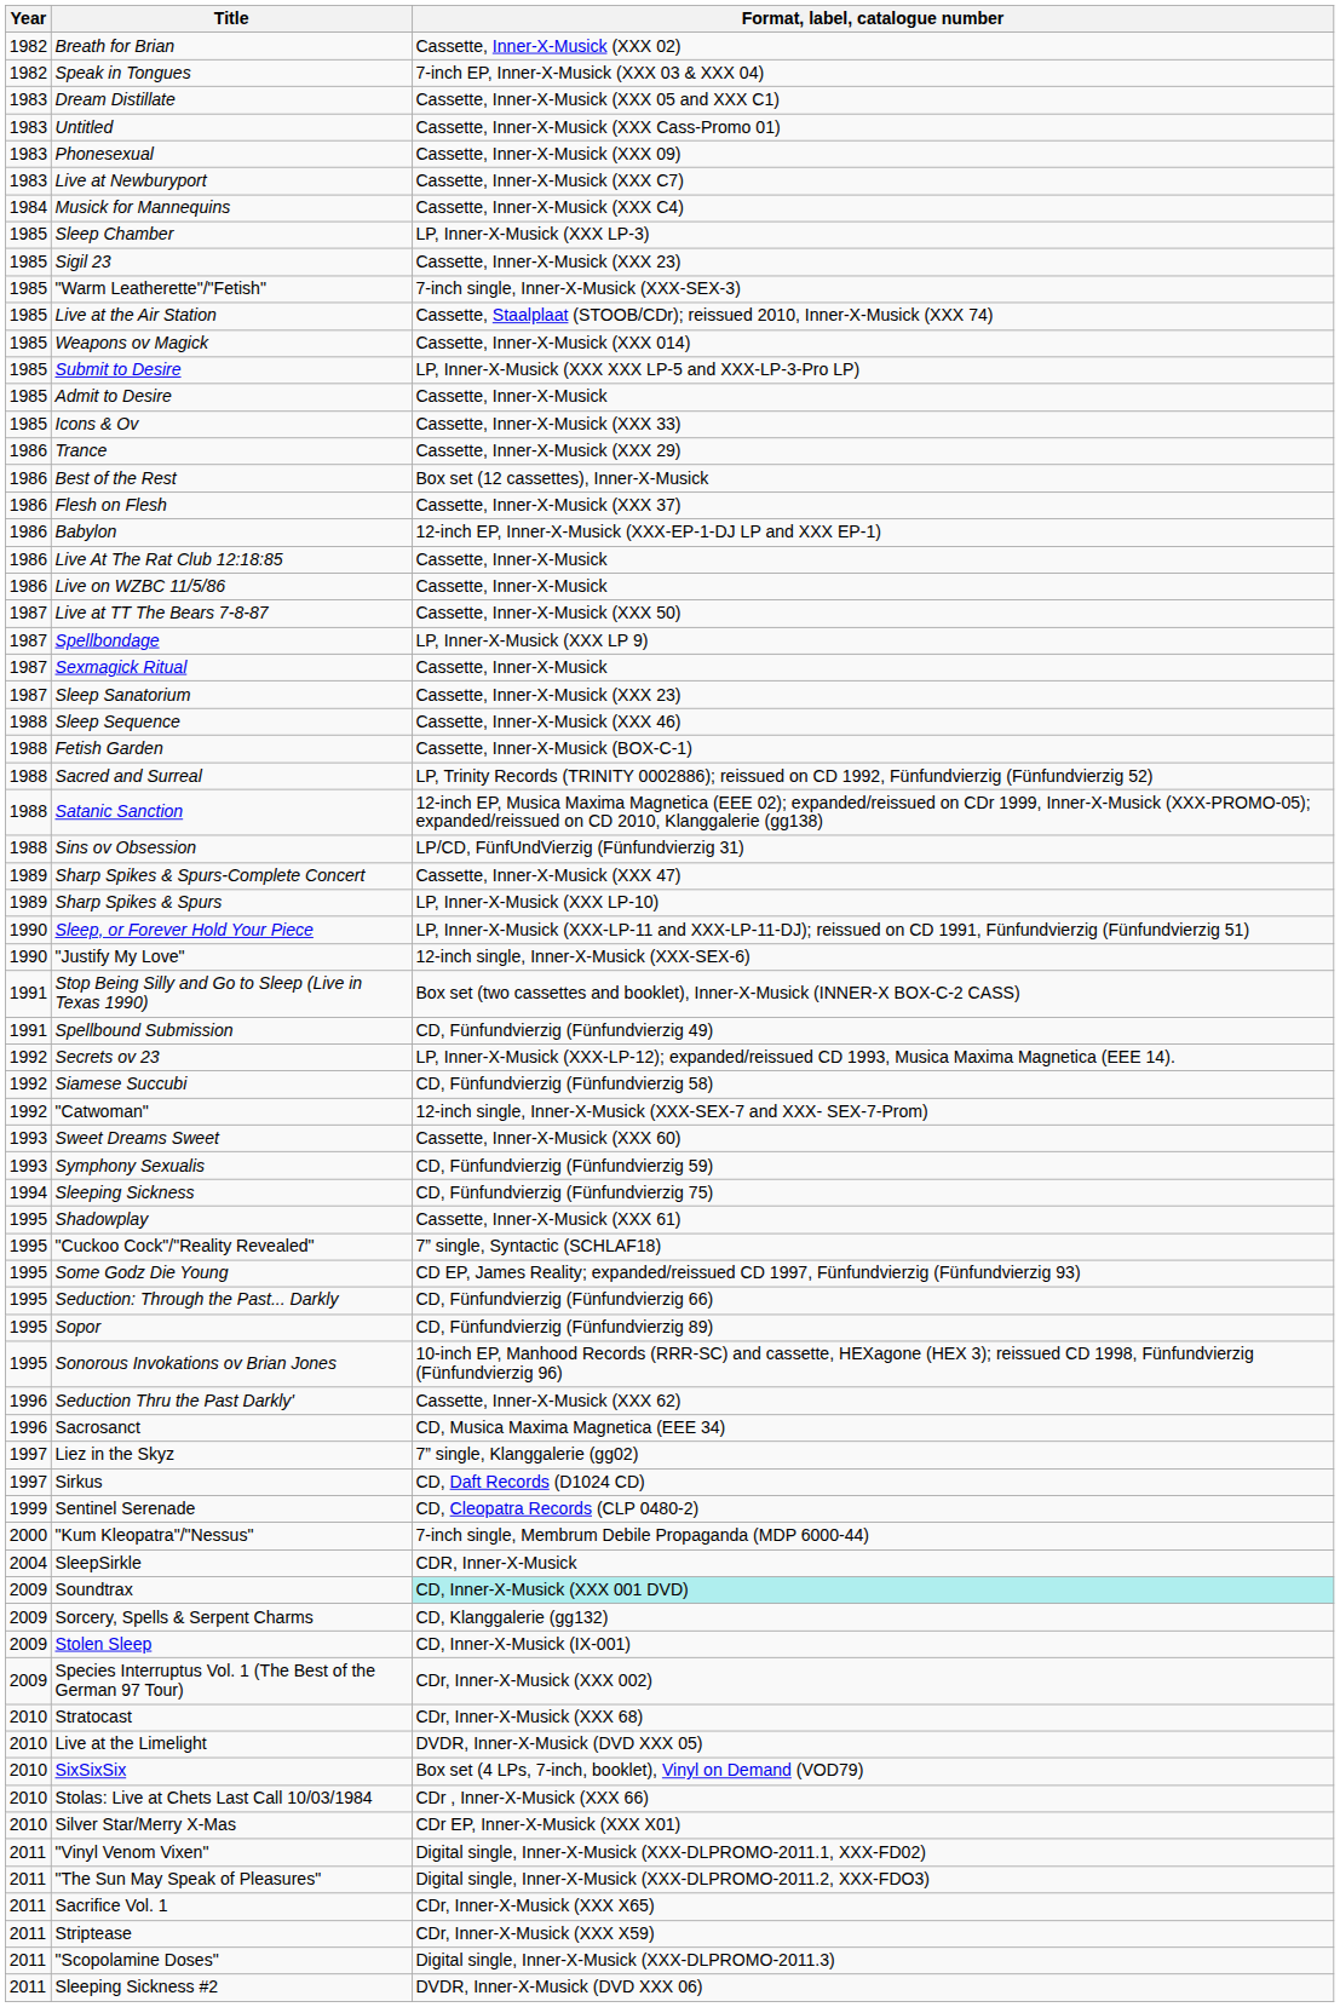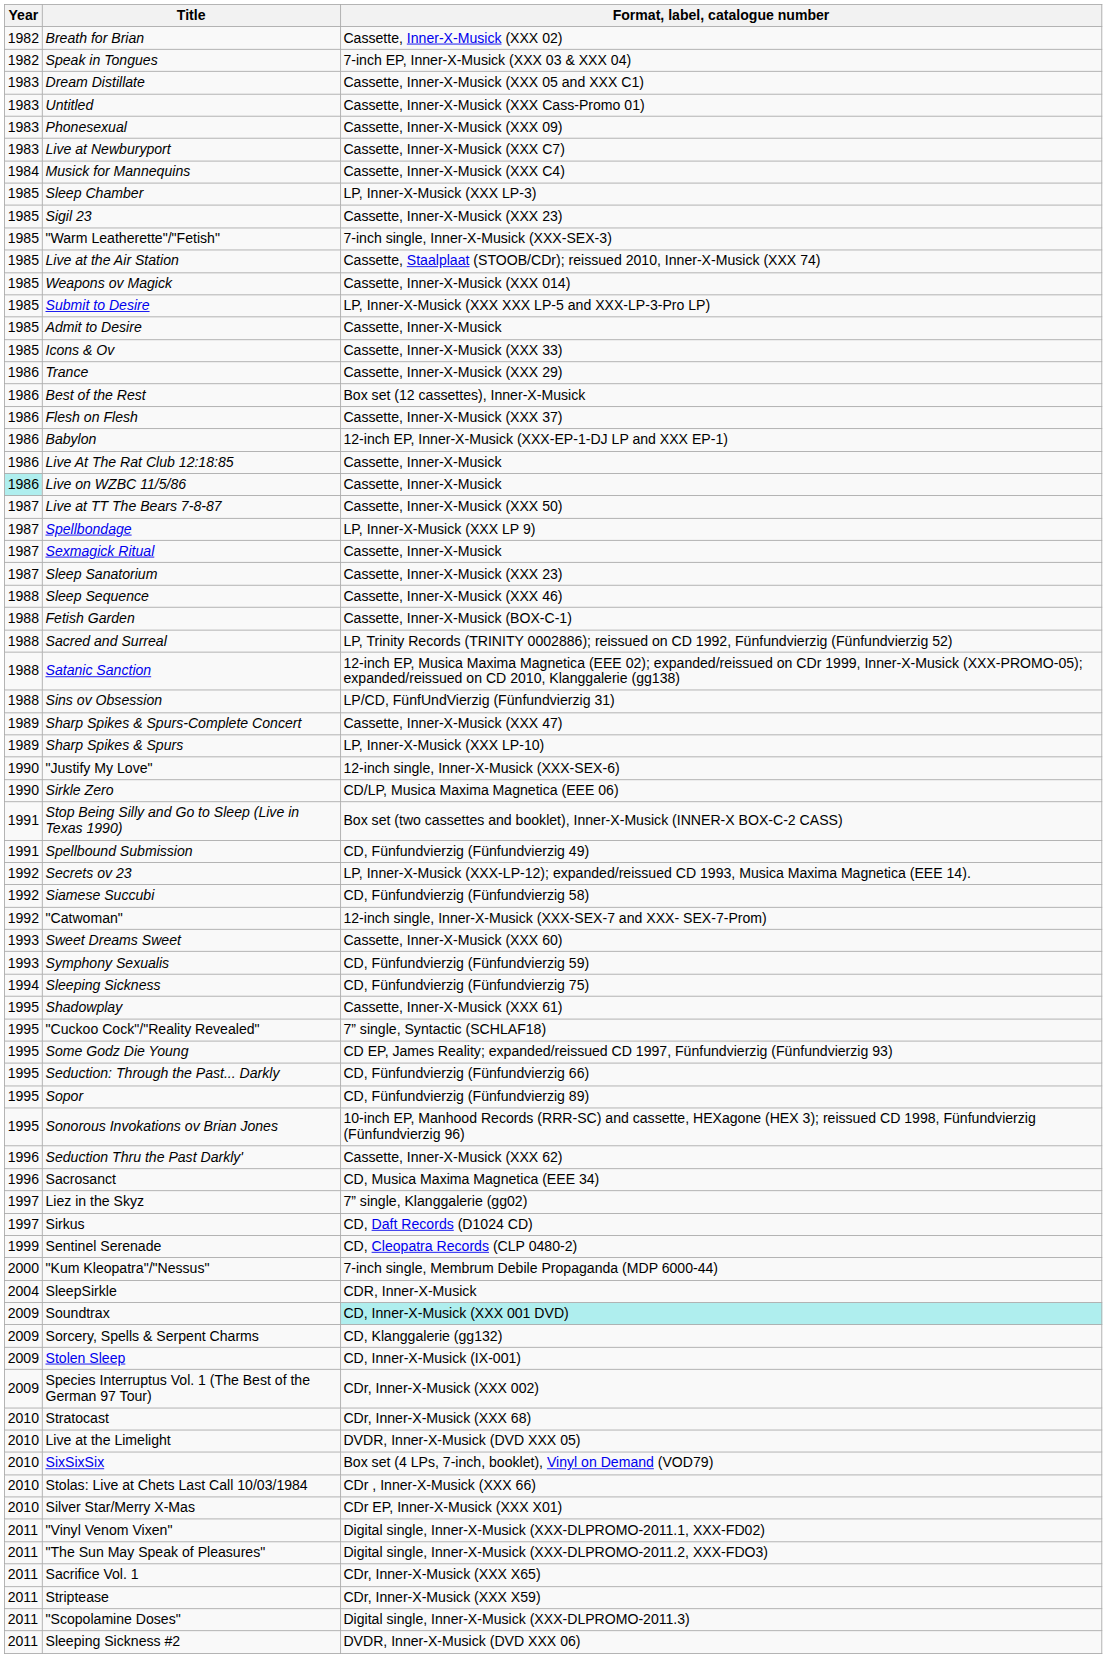 <table class="wikitable">
 <tr>
 <th>Year</th>
 <th>Title</th>
 <th>Format, label, catalogue number</th>
 </tr>
 <tr>
 <td>1982</td>
 <td><em>Breath for Brian</em></td>
 <td>Cassette, <a href='#'>Inner-X-Musick</a> (XXX 02)</td>
 </tr>
 <tr>
 <td>1982</td>
 <td><em>Speak in Tongues</em></td>
 <td>7-inch EP, Inner-X-Musick (XXX 03 & XXX 04)</td>
 </tr>
 <tr>
 <td>1983</td>
 <td><em>Dream Distillate</em></td>
 <td>Cassette, Inner-X-Musick (XXX 05 and XXX C1)</td>
 </tr>
 <tr>
 <td>1983</td>
 <td><em>Untitled</em></td>
 <td>Cassette, Inner-X-Musick (XXX Cass-Promo 01)</td>
 </tr>
 <tr>
 <td>1983</td>
 <td><em>Phonesexual</em></td>
 <td>Cassette, Inner-X-Musick (XXX 09)</td>
 </tr>
 <tr>
 <td>1983</td>
 <td><em>Live at Newburyport</em></td>
 <td>Cassette, Inner-X-Musick (XXX C7)</td>
 </tr>
 <tr>
 <td>1984</td>
 <td><em>Musick for Mannequins</em></td>
 <td>Cassette, Inner-X-Musick (XXX C4)</td>
 </tr>
 <tr>
 <td>1985</td>
 <td><em>Sleep Chamber</em></td>
 <td>LP, Inner-X-Musick (XXX LP-3)</td>
 </tr>
 <tr>
 <td>1985</td>
 <td><em>Sigil 23</em></td>
 <td>Cassette, Inner-X-Musick (XXX 23)</td>
 </tr>
 <tr>
 <td>1985</td>
 <td>"Warm Leatherette"/"Fetish"</td>
 <td>7-inch single, Inner-X-Musick (XXX-SEX-3)</td>
 </tr>
 <tr>
 <td>1985</td>
 <td><em>Live at the Air Station</em></td>
 <td>Cassette, <a href='#'>Staalplaat</a> (STOOB/CDr); reissued 2010, Inner-X-Musick (XXX 74)</td>
 </tr>
 <tr (w:o:m)>
 <td>1985</td>
 <td><em>Weapons ov Magick</em></td>
 <td>Cassette, Inner-X-Musick (XXX 014)</td>
 </tr>
 <tr>
 <td>1985</td>
 <td><em><a href='#'>Submit to Desire</a></em></td>
 <td>LP, Inner-X-Musick (XXX XXX LP-5 and XXX-LP-3-Pro LP)</td>
 </tr>
 <tr>
 <td>1985</td>
 <td><em>Admit to Desire</em></td>
 <td>Cassette, Inner-X-Musick</td>
 </tr>
 <tr>
 <td>1985</td>
 <td><em>Icons & Ov</em></td>
 <td>Cassette, Inner-X-Musick (XXX 33)</td>
 </tr>
 <tr>
 <td>1986</td>
 <td><em>Trance</em></td>
 <td>Cassette, Inner-X-Musick (XXX 29)</td>
 </tr>
 <tr>
 <td>1986</td>
 <td><em>Best of the Rest</em></td>
 <td>Box set (12 cassettes), Inner-X-Musick</td>
 </tr>
 <tr>
 <td>1986</td>
 <td><em>Flesh on Flesh</em></td>
 <td>Cassette, Inner-X-Musick (XXX 37)</td>
 </tr>
 <tr>
 <td>1986</td>
 <td><em> Babylon</em></td>
 <td>12-inch EP, Inner-X-Musick (XXX-EP-1-DJ LP and XXX EP-1)</td>
 </tr>
 <tr>
 <td>1986</td>
 <td><em>Live At The Rat Club 12:18:85</em></td>
 <td>Cassette, Inner-X-Musick</td>
 </tr>
 <tr>
-<td>1986</td>
+<td style="background: paleturquoise;">1986</td>
 <td><em>Live on WZBC 11/5/86</em></td>
 <td>Cassette, Inner-X-Musick</td>
 </tr>
 <tr>
 <td>1987</td>
 <td><em>Live at TT The Bears 7-8-87</em></td>
 <td>Cassette, Inner-X-Musick (XXX 50)</td>
 </tr>
 <tr>
 <td>1987</td>
 <td><em><a href='#'>Spellbondage</a></em></td>
 <td>LP, Inner-X-Musick (XXX LP 9)</td>
 </tr>
 <tr>
 <td>1987</td>
 <td><em><a href='#'>Sexmagick Ritual</a></em></td>
 <td>Cassette, Inner-X-Musick</td>
 </tr>
 <tr>
 <td>1987</td>
 <td><em>Sleep Sanatorium</em></td>
 <td>Cassette, Inner-X-Musick (XXX 23)</td>
 </tr>
 <tr>
 <td>1988</td>
 <td><em>Sleep Sequence</em></td>
 <td>Cassette, Inner-X-Musick (XXX 46)</td>
 </tr>
 <tr>
 <td>1988</td>
 <td><em>Fetish Garden</em></td>
 <td>Cassette, Inner-X-Musick (BOX-C-1)</td>
 </tr>
 <tr>
 <td>1988</td>
 <td><em>Sacred and Surreal</em></td>
 <td>LP, Trinity Records (TRINITY 0002886); reissued on CD 1992, Fünfundvierzig (Fünfundvierzig 52)</td>
 </tr>
 <tr>
 <td>1988</td>
 <td><em><a href='#'>Satanic Sanction</a></em></td>
 <td>12-inch EP, Musica Maxima Magnetica (EEE 02); expanded/reissued on CDr 1999, Inner-X-Musick (XXX-PROMO-05); expanded/reissued on CD 2010, Klanggalerie (gg138)</td>
 </tr>
 <tr>
 <td>1988</td>
 <td><em>Sins ov Obsession</em></td>
 <td>LP/CD, FünfUndVierzig (Fünfundvierzig 31)</td>
 </tr>
 <tr>
 <td>1989</td>
 <td><em>Sharp Spikes & Spurs-Complete Concert</em></td>
 <td>Cassette, Inner-X-Musick (XXX 47)</td>
 </tr>
 <tr>
 <td>1989</td>
 <td><em>Sharp Spikes & Spurs</em></td>
 <td>LP, Inner-X-Musick (XXX LP-10)</td>
 </tr>
 <tr>
 <td>1990</td>
-<td><em><a href='#'>Sleep, or Forever Hold Your Piece</a></em></td>
-<td>LP, Inner-X-Musick (XXX-LP-11 and XXX-LP-11-DJ); reissued on CD 1991, Fünfundvierzig (Fünfundvierzig 51)</td>
+<td>"Justify My Love"</td>
+<td>12-inch single, Inner-X-Musick (XXX-SEX-6)</td>
 </tr>
 <tr>
 <td>1990</td>
-<td>"Justify My Love"</td>
-<td>12-inch single, Inner-X-Musick (XXX-SEX-6)</td>
+<td><em>Sirkle Zero</em></td>
+<td>CD/LP, Musica Maxima Magnetica (EEE 06)</td>
 </tr>
 <tr>
 <td>1991</td>
 <td><em>Stop Being Silly and Go to Sleep (Live in Texas 1990)</em></td>
 <td>Box set (two cassettes and booklet), Inner-X-Musick (INNER-X BOX-C-2 CASS)</td>
 </tr>
 <tr>
 <td>1991</td>
 <td><em>Spellbound Submission</em></td>
 <td>CD, Fünfundvierzig (Fünfundvierzig 49)</td>
 </tr>
 <tr>
 <td>1992</td>
 <td><em>Secrets ov 23</em></td>
 <td>LP, Inner-X-Musick (XXX-LP-12); expanded/reissued CD 1993, Musica Maxima Magnetica (EEE 14).</td>
 </tr>
 <tr>
 <td>1992</td>
 <td><em>Siamese Succubi</em></td>
 <td>CD, Fünfundvierzig (Fünfundvierzig 58)</td>
 </tr>
 <tr>
 <td>1992</td>
 <td>"Catwoman"</td>
 <td>12-inch single, Inner-X-Musick (XXX-SEX-7 and XXX- SEX-7-Prom)</td>
 </tr>
 <tr>
 <td>1993</td>
 <td><em>Sweet Dreams Sweet</em></td>
 <td>Cassette, Inner-X-Musick (XXX 60)</td>
 </tr>
 <tr>
 <td>1993</td>
 <td><em>Symphony Sexualis</em></td>
 <td>CD, Fünfundvierzig (Fünfundvierzig 59)</td>
 </tr>
 <tr>
 <td>1994</td>
 <td><em>Sleeping Sickness</em></td>
 <td>CD, Fünfundvierzig (Fünfundvierzig 75)</td>
 </tr>
 <tr>
 <td>1995</td>
 <td><em>Shadowplay</em></td>
 <td>Cassette, Inner-X-Musick (XXX 61)</td>
 </tr>
 <tr>
 <td>1995</td>
 <td>"Cuckoo Cock"/"Reality Revealed"</td>
 <td>7” single, Syntactic (SCHLAF18)</td>
 </tr>
 <tr>
 <td>1995</td>
 <td><em>Some Godz Die Young</em></td>
 <td>CD EP, James Reality; expanded/reissued CD 1997, Fünfundvierzig (Fünfundvierzig 93)</td>
 </tr>
 <tr>
 <td>1995</td>
 <td><em>Seduction: Through the Past... Darkly</em></td>
 <td>CD, Fünfundvierzig (Fünfundvierzig 66)</td>
 </tr>
 <tr>
 <td>1995</td>
 <td><em>Sopor</em></td>
 <td>CD, Fünfundvierzig (Fünfundvierzig 89)</td>
 </tr>
 <tr>
 <td>1995</td>
 <td><em>Sonorous Invokations ov Brian Jones</em></td>
 <td>10-inch EP, Manhood Records (RRR-SC) and cassette, HEXagone (HEX 3); reissued CD 1998, Fünfundvierzig (Fünfundvierzig 96)</td>
 </tr>
 <tr>
 <td>1996</td>
 <td><em> Seduction Thru the Past Darkly'</td>
 <td>Cassette, Inner-X-Musick (XXX 62)</td>
 </tr>
 <tr>
 <td>1996</td>
 <td></em>Sacrosanct<em></td>
 <td>CD, Musica Maxima Magnetica (EEE 34)</td>
 </tr>
 <tr>
 <td>1997</td>
 <td></em>Liez in the Skyz<em></td>
 <td>7” single, Klanggalerie (gg02)</td>
 </tr>
 <tr>
 <td>1997</td>
 <td></em>Sirkus<em></td>
 <td>CD, <a href='#'>Daft Records</a> (D1024 CD)</td>
 </tr>
 <tr>
 <td>1999</td>
 <td></em>Sentinel Serenade<em></td>
 <td>CD, <a href='#'>Cleopatra Records</a> (CLP 0480-2)</td>
 </tr>
 <tr>
 <td>2000</td>
 <td>"Kum Kleopatra"/"Nessus"</td>
 <td>7-inch single, Membrum Debile Propaganda (MDP 6000-44)</td>
 </tr>
 <tr>
 <td>2004</td>
 <td></em>SleepSirkle<em></td>
 <td>CDR, Inner-X-Musick</td>
 </tr>
 <tr>
 <td>2009</td>
 <td></em>Soundtrax<em></td>
 <td style="background: paleturquoise;">CD, Inner-X-Musick (XXX 001 DVD)</td>
 </tr>
 <tr>
 <td>2009</td>
 <td></em>Sorcery, Spells & Serpent Charms<em></td>
 <td>CD, Klanggalerie (gg132)</td>
 </tr>
 <tr>
 <td>2009</td>
 <td></em><a href='#'>Stolen Sleep</a><em></td>
 <td>CD, Inner-X-Musick (IX-001)</td>
 </tr>
 <tr>
 <td>2009</td>
 <td></em>Species Interruptus Vol. 1 (The Best of the German 97 Tour)<em></td>
 <td>CDr, Inner-X-Musick (XXX 002)</td>
 </tr>
 <tr>
 <td>2010</td>
 <td></em> Stratocast<em></td>
 <td>CDr, Inner-X-Musick (XXX 68)</td>
 </tr>
 <tr>
 <td>2010</td>
 <td></em>Live at the Limelight<em></td>
 <td>DVDR, Inner-X-Musick (DVD XXX 05)</td>
 </tr>
 <tr>
 <td>2010</td>
 <td></em><a href='#'>SixSixSix</a><em></td>
 <td>Box set (4 LPs, 7-inch, booklet), <a href='#'>Vinyl on Demand</a> (VOD79)</td>
 </tr>
 <tr>
 <td>2010</td>
 <td></em>Stolas: Live at Chets Last Call 10/03/1984<em></td>
 <td>CDr , Inner-X-Musick (XXX 66)</td>
 </tr>
 <tr>
 <td>2010</td>
 <td></em>Silver Star/Merry X-Mas<em></td>
 <td>CDr EP, Inner-X-Musick (XXX X01)</td>
 </tr>
 <tr CDr,  Seremony' (Panicmachine Records) PANIC001 (first 100 came with Tarot Cards)>
 <td>2011</td>
 <td>"Vinyl Venom Vixen"</td>
 <td>Digital single, Inner-X-Musick (XXX-DLPROMO-2011.1, XXX-FD02)</td>
 </tr>
 <tr>
 <td>2011</td>
 <td>"The Sun May Speak of Pleasures"</td>
 <td>Digital single, Inner-X-Musick (XXX-DLPROMO-2011.2, XXX-FDO3)</td>
 </tr>
 <tr>
 <td>2011</td>
 <td></em>Sacrifice Vol. 1<em></td>
 <td>CDr, Inner-X-Musick (XXX X65)</td>
 </tr>
 <tr>
 <td>2011</td>
 <td></em>Striptease<em></td>
 <td>CDr, Inner-X-Musick (XXX X59)</td>
 </tr>
 <tr>
 <td>2011</td>
 <td>"Scopolamine Doses"</td>
 <td>Digital single, Inner-X-Musick (XXX-DLPROMO-2011.3)</td>
 </tr>
 <tr>
 <td>2011</td>
 <td></em>Sleeping Sickness #2<em></td>
 <td>DVDR, Inner-X-Musick (DVD XXX 06)</td>
 </tr>
 </table>
